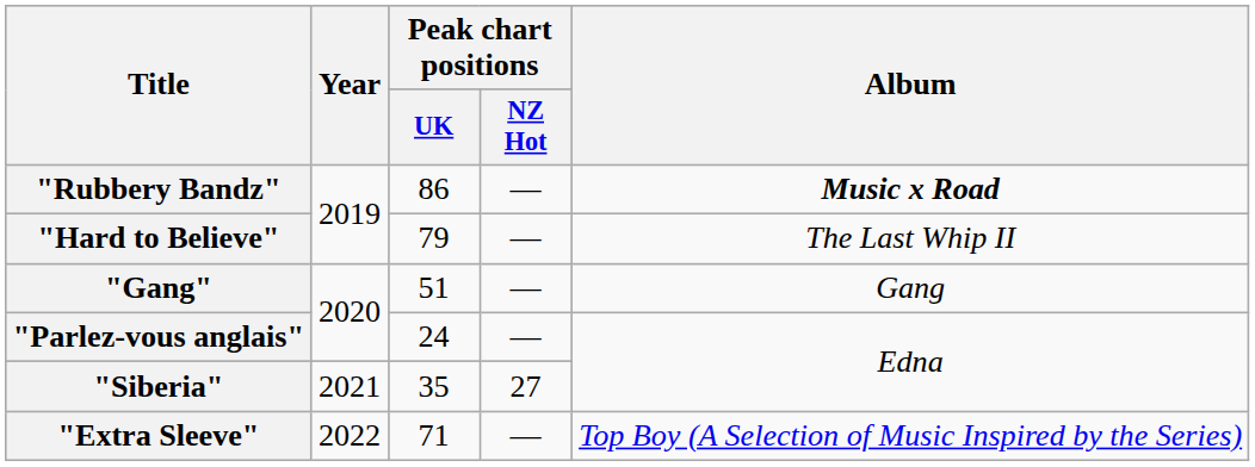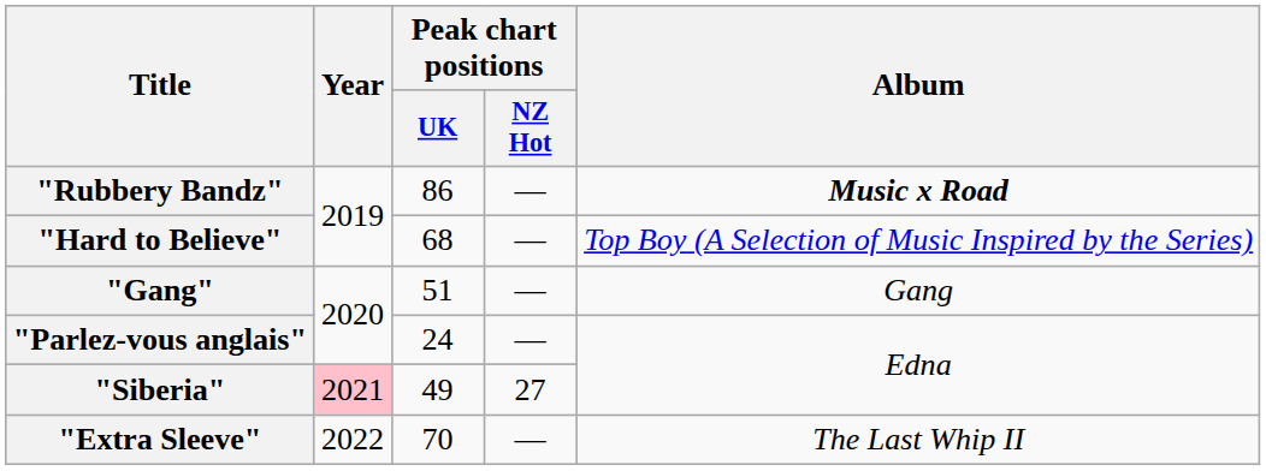 <table class="wikitable plainrowheaders" style="text-align:center;">
 <tr>
 <th scope="col" rowspan="2">Title</th>
 <th scope="col" rowspan="2">Year</th>
 <th scope="col" colspan="2">Peak chart positions</th>
 <th scope="col" rowspan="2">Album</th>
 </tr>
 <tr>
 <th scope="col" style="width:3em;font-size:85%;"><a href='#'>UK</a><br></th>
 <th scope="col" style="width:3em;font-size:85%;"><a href='#'>NZ<br>Hot</a><br></th>
 </tr>
 <tr>
 <th scope="row">"Rubbery Bandz"</th>
 <td rowspan="2">2019</td>
 <td>86</td>
 <td>—</td>
 <td><strong><em>Music x Road</em></strong></td>
 </tr>
 <tr>
 <th scope="row">"Hard to Believe"</th>
-<td>79</td>
+<td>68</td>
 <td>—</td>
-<td><em>The Last Whip II</em></td>
+<td><em><a href='#'>Top Boy (A Selection of Music Inspired by the Series)</a></em></td>
 </tr>
 <tr>
 <th scope="row">"Gang"<br></th>
 <td rowspan="2">2020</td>
 <td>51</td>
 <td>—</td>
 <td><em>Gang</em></td>
 </tr>
 <tr>
 <th scope="row">"Parlez-vous anglais"<br></th>
 <td>24</td>
 <td>—</td>
 <td rowspan="2"><em>Edna</em></td>
 </tr>
 <tr>
 <th scope="row">"Siberia"<br></th>
-<td>2021</td>
-<td>35</td>
+<td style="background: pink;">2021</td>
+<td>49</td>
 <td>27</td>
 </tr>
 <tr>
 <th scope="row">"Extra Sleeve"<br></th>
 <td>2022</td>
-<td>71</td>
+<td>70</td>
 <td>—</td>
-<td><em><a href='#'>Top Boy (A Selection of Music Inspired by the Series)</a></em></td>
+<td><em>The Last Whip II</em></td>
 </tr>
 </table>
